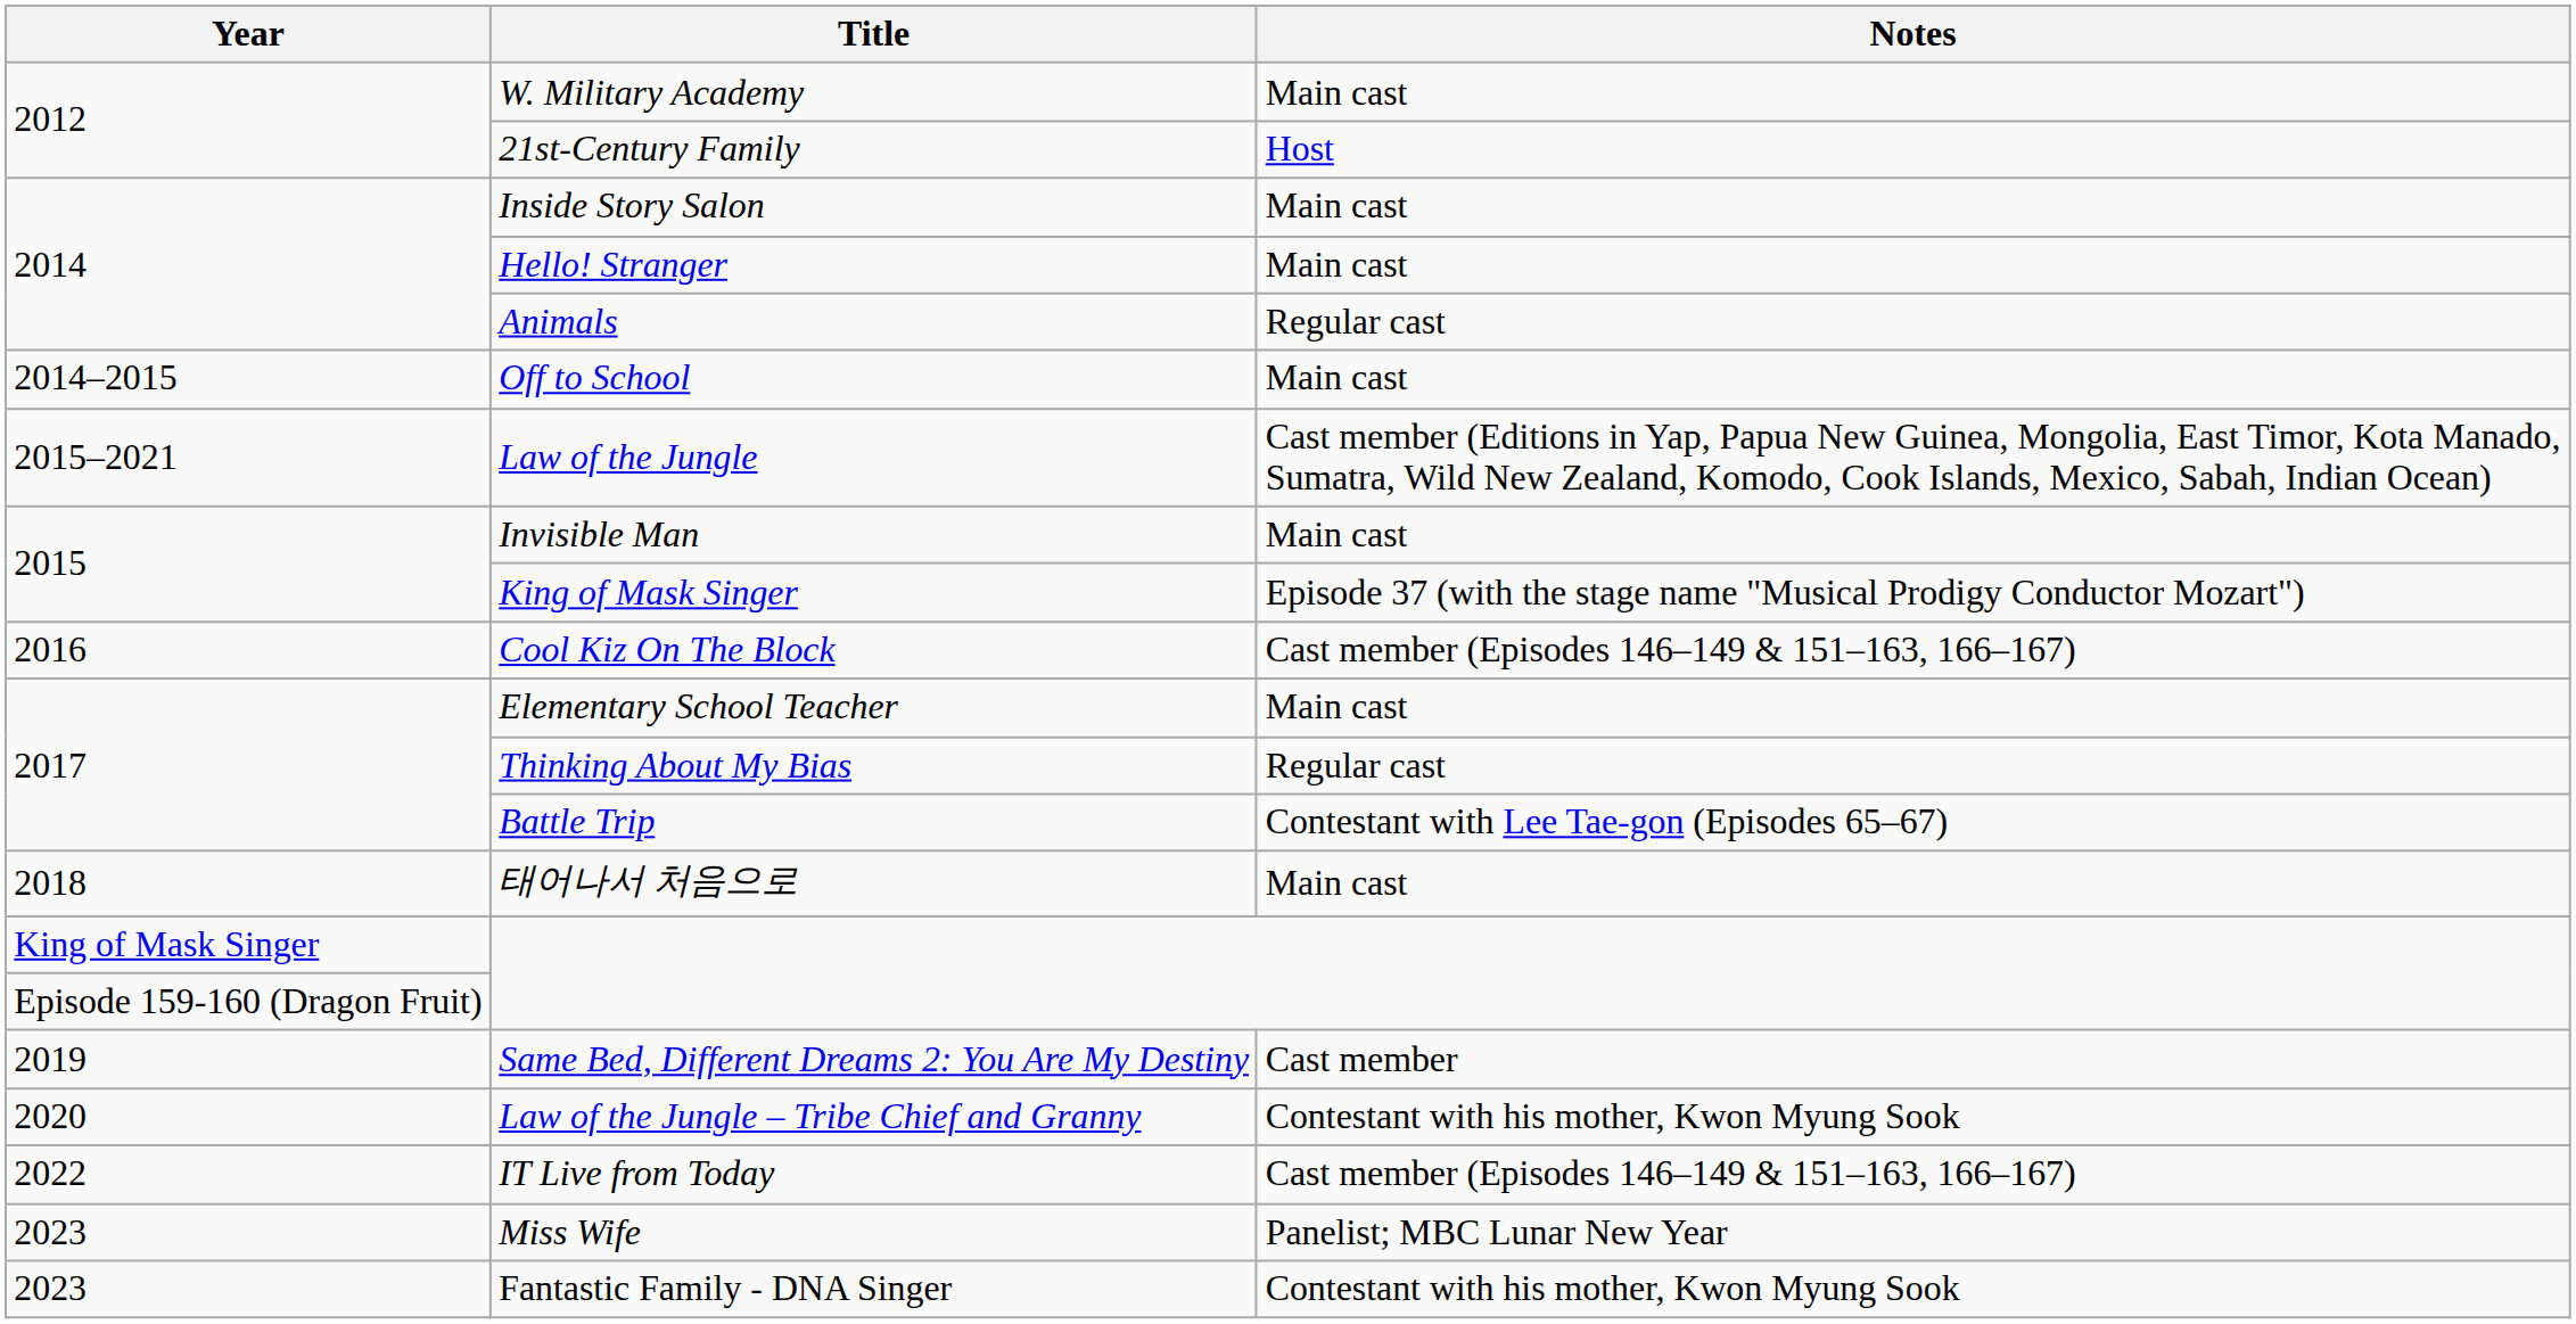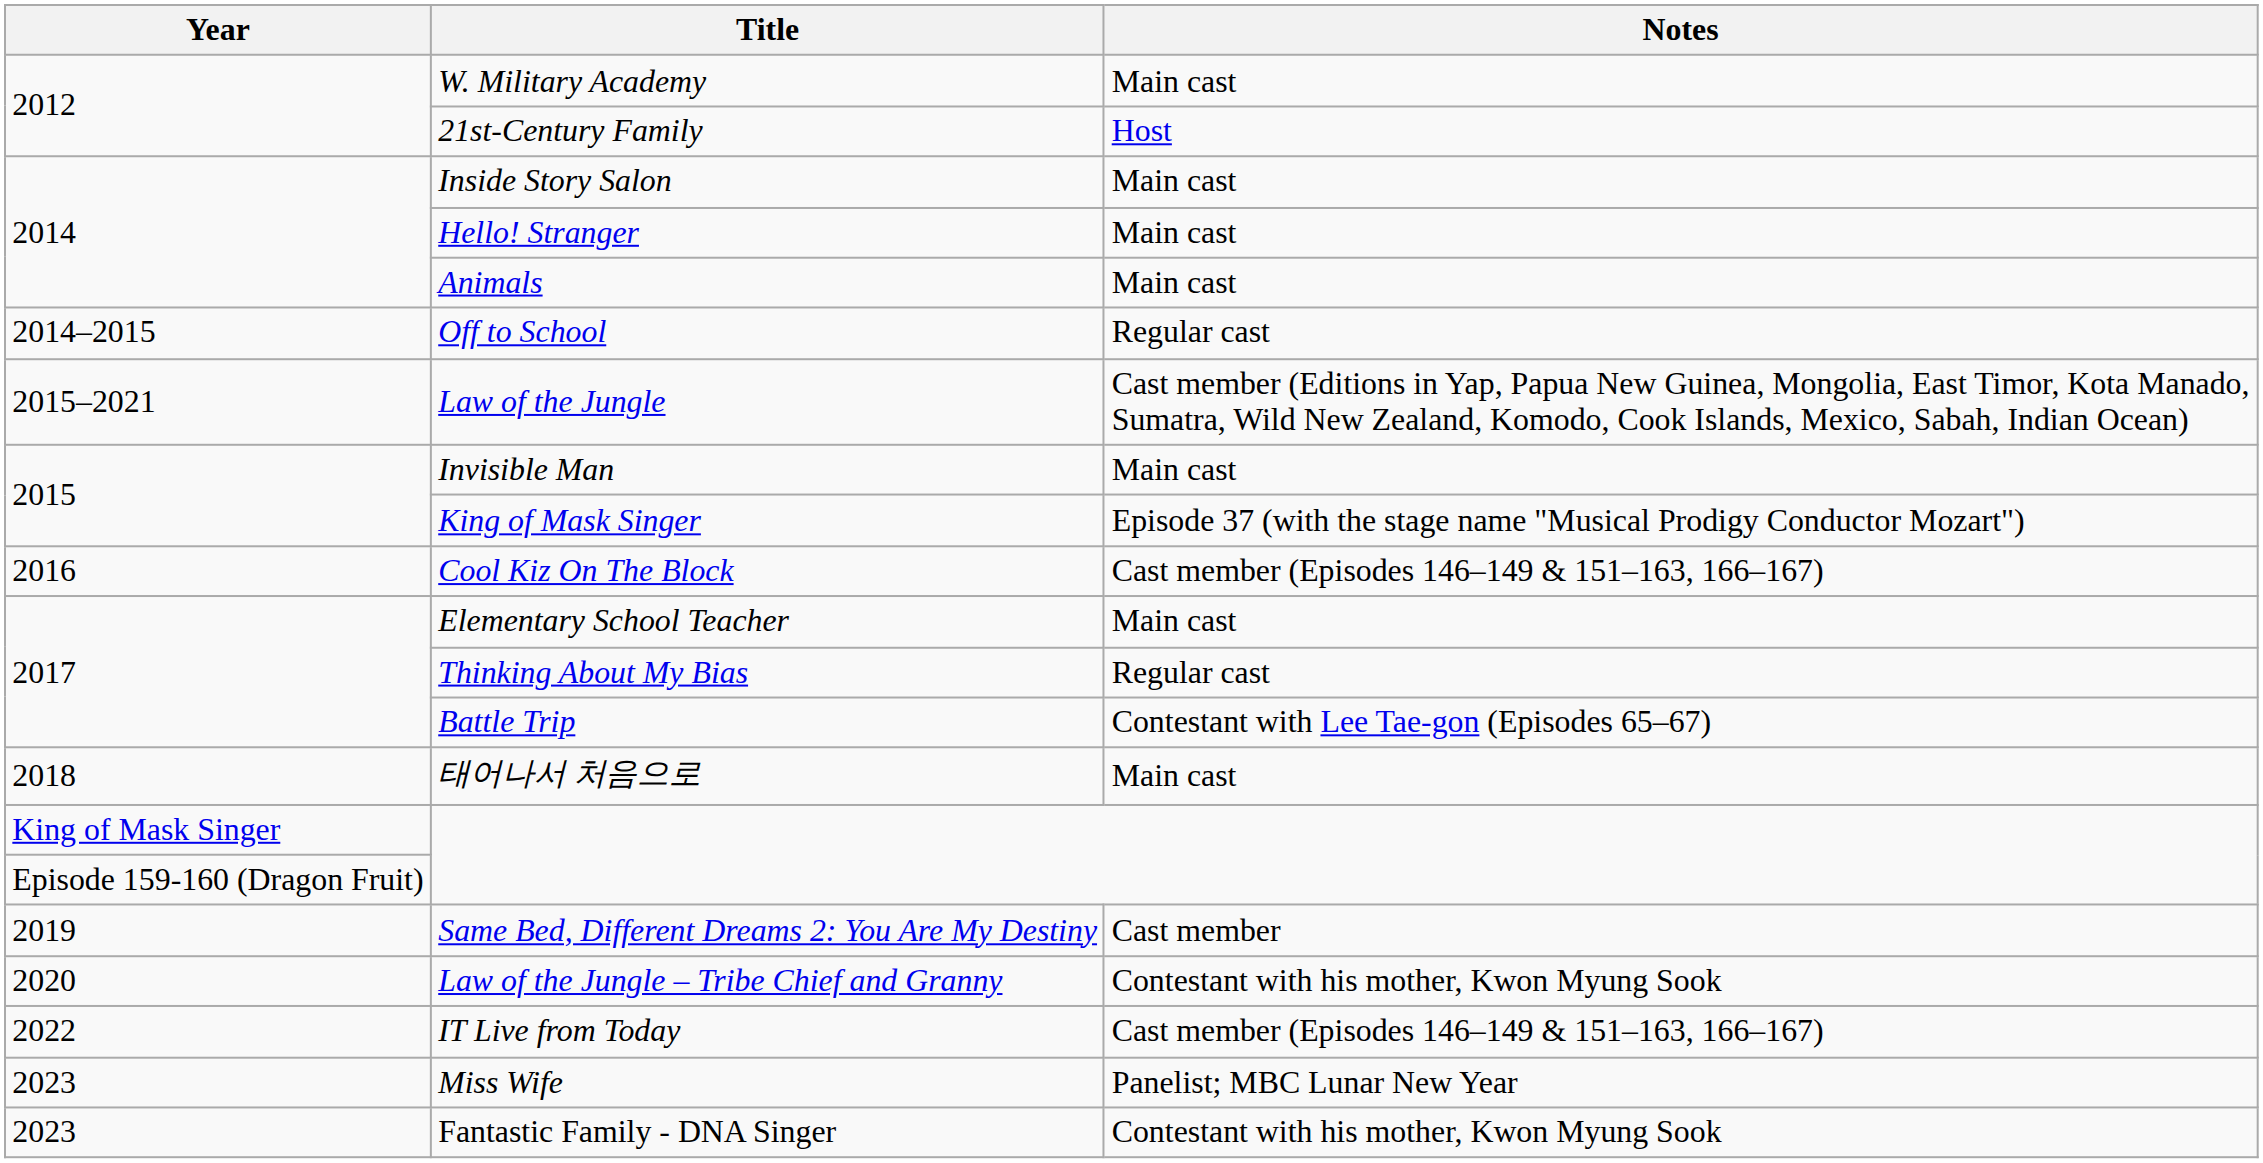 <table class="wikitable">
 <tr>
 <th>Year</th>
 <th>Title</th>
 <th>Notes</th>
 </tr>
 <tr>
 <td rowspan="2">2012</td>
 <td><em>W. Military Academy</em></td>
 <td>Main cast</td>
 </tr>
 <tr>
 <td><em>21st-Century Family</em></td>
 <td><a href='#'>Host</a></td>
 </tr>
 <tr>
 <td rowspan="3">2014</td>
 <td><em>Inside Story Salon </em></td>
 <td>Main cast</td>
 </tr>
 <tr>
 <td><em><a href='#'>Hello! Stranger</a></em></td>
 <td>Main cast</td>
 </tr>
 <tr>
 <td><em><a href='#'>Animals</a></em></td>
-<td>Regular cast</td>
+<td>Main cast</td>
 </tr>
 <tr>
 <td>2014–2015</td>
 <td><em><a href='#'>Off to School</a></em></td>
-<td>Main cast</td>
+<td>Regular cast</td>
 </tr>
 <tr>
 <td>2015–2021</td>
 <td><em><a href='#'>Law of the Jungle</a></em></td>
 <td>Cast member (Editions in Yap, Papua New Guinea, Mongolia, East Timor, Kota Manado,<br>Sumatra, Wild New Zealand, Komodo, Cook Islands, Mexico, Sabah, Indian Ocean)</td>
 </tr>
 <tr>
 <td rowspan="2">2015</td>
 <td><em>Invisible Man</em></td>
 <td>Main cast</td>
 </tr>
 <tr>
 <td><em><a href='#'>King of Mask Singer</a></em></td>
 <td>Episode 37 (with the stage name "Musical Prodigy Conductor Mozart")</td>
 </tr>
 <tr>
 <td>2016</td>
 <td><em><a href='#'>Cool Kiz On The Block</a></em></td>
 <td>Cast member (Episodes 146–149 & 151–163, 166–167)</td>
 </tr>
 <tr>
 <td rowspan="3">2017</td>
 <td><em>Elementary School Teacher</em></td>
 <td>Main cast</td>
 </tr>
 <tr>
 <td><em><a href='#'>Thinking About My Bias</a></em></td>
 <td>Regular cast</td>
 </tr>
 <tr>
 <td><em><a href='#'>Battle Trip</a></em></td>
 <td>Contestant with <a href='#'>Lee Tae-gon</a> (Episodes 65–67)</td>
 </tr>
 <tr>
 <td rowspan="1">2018</td>
 <td><em>태어나서 처음으로</em></td>
 <td>Main cast</td>
 </tr>
 <tr>
 <td><a href='#'>King of Mask Singer</a></td>
 </tr>
 <tr>
 <td>Episode 159-160 (Dragon Fruit)</td>
 </tr>
 <tr>
 <td rowspan="1">2019</td>
 <td><em><a href='#'>Same Bed, Different Dreams 2: You Are My Destiny</a></em></td>
 <td>Cast member</td>
 </tr>
 <tr>
 <td>2020</td>
 <td><em><a href='#'>Law of the Jungle – Tribe Chief and Granny</a></em></td>
 <td>Contestant with his mother, Kwon Myung Sook</td>
 </tr>
 <tr>
 <td>2022</td>
 <td><em>IT Live from Today</em></td>
 <td>Cast member (Episodes 146–149 & 151–163, 166–167)</td>
 </tr>
 <tr>
 <td>2023</td>
 <td><em>Miss Wife</em></td>
 <td>Panelist; MBC Lunar New Year</td>
 </tr>
 <tr>
 <td>2023</td>
 <td>Fantastic Family - DNA Singer</td>
 <td>Contestant with his mother, Kwon Myung Sook</td>
 </tr>
 </table>
